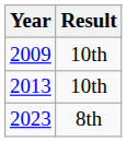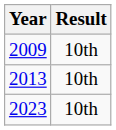 <table class="wikitable" style="text-align:center">
 <tr>
 <th>Year</th>
 <th>Result</th>
 </tr>
 <tr>
 <td><a href='#'>2009</a></td>
 <td>10th</td>
 </tr>
 <tr>
 <td><a href='#'>2013</a></td>
 <td>10th</td>
 </tr>
 <tr>
 <td><a href='#'>2023</a></td>
-<td>8th</td>
+<td>10th</td>
 </tr>
 </table>
